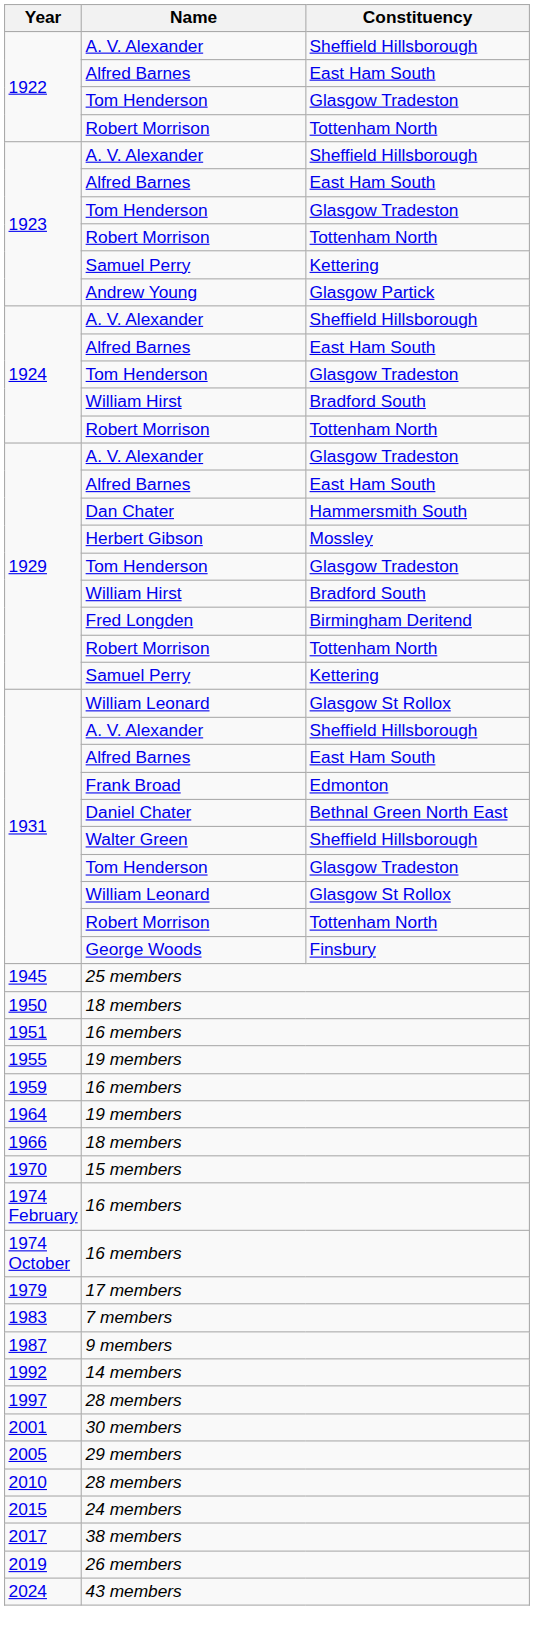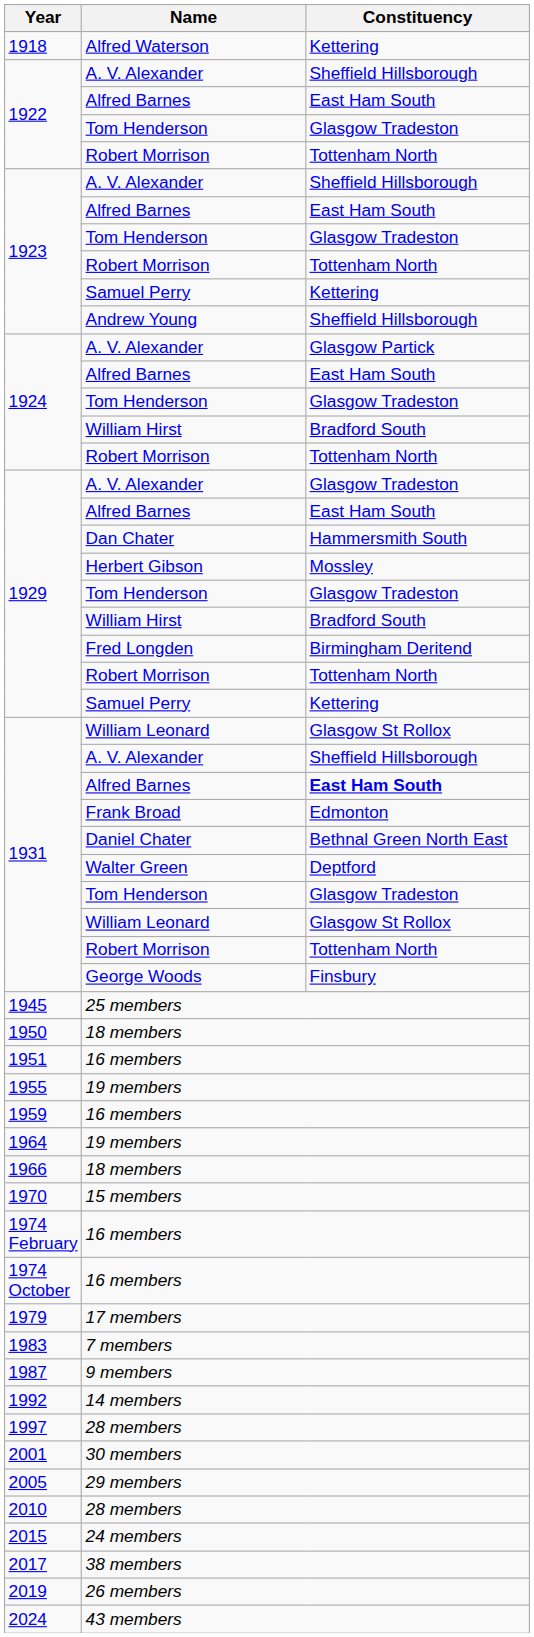 <table class="wikitable sortable" style="font-size:100%">
 <tr>
 <th width="36px">Year<br></th>
 <th width="200px">Name<br></th>
 <th width="200px">Constituency<br></th>
+</tr>
+<tr>
+<td><a href='#'>1918</a></td>
+<td><a href='#'>Alfred Waterson</a></td>
+<td><a href='#'>Kettering</a></td>
 </tr>
 <tr>
 <td rowspan = "4"><a href='#'>1922</a></td>
 <td><a href='#'>A. V. Alexander</a></td>
 <td><a href='#'>Sheffield Hillsborough</a></td>
 </tr>
 <tr>
 <td><a href='#'>Alfred Barnes</a></td>
 <td><a href='#'>East Ham South</a></td>
 </tr>
 <tr>
 <td><a href='#'>Tom Henderson</a></td>
 <td><a href='#'>Glasgow Tradeston</a></td>
 </tr>
 <tr>
 <td><a href='#'>Robert Morrison</a></td>
 <td><a href='#'>Tottenham North</a></td>
 </tr>
 <tr>
 <td rowspan = "6"><a href='#'>1923</a></td>
 <td><a href='#'>A. V. Alexander</a></td>
 <td><a href='#'>Sheffield Hillsborough</a></td>
 </tr>
 <tr>
 <td><a href='#'>Alfred Barnes</a></td>
 <td><a href='#'>East Ham South</a></td>
 </tr>
 <tr>
 <td><a href='#'>Tom Henderson</a></td>
 <td><a href='#'>Glasgow Tradeston</a></td>
 </tr>
 <tr>
 <td><a href='#'>Robert Morrison</a></td>
 <td><a href='#'>Tottenham North</a></td>
 </tr>
 <tr>
 <td><a href='#'>Samuel Perry</a></td>
 <td><a href='#'>Kettering</a></td>
 </tr>
 <tr>
 <td><a href='#'>Andrew Young</a></td>
-<td><a href='#'>Glasgow Partick</a></td>
+<td><a href='#'>Sheffield Hillsborough</a></td>
 </tr>
 <tr>
 <td rowspan = "5"><a href='#'>1924</a></td>
 <td><a href='#'>A. V. Alexander</a></td>
-<td><a href='#'>Sheffield Hillsborough</a></td>
+<td><a href='#'>Glasgow Partick</a></td>
 </tr>
 <tr>
 <td><a href='#'>Alfred Barnes</a></td>
 <td><a href='#'>East Ham South</a></td>
 </tr>
 <tr>
 <td><a href='#'>Tom Henderson</a></td>
 <td><a href='#'>Glasgow Tradeston</a></td>
 </tr>
 <tr>
 <td><a href='#'>William Hirst</a></td>
 <td><a href='#'>Bradford South</a></td>
 </tr>
 <tr>
 <td><a href='#'>Robert Morrison</a></td>
 <td><a href='#'>Tottenham North</a></td>
 </tr>
 <tr>
 <td rowspan = "9"><a href='#'>1929</a></td>
 <td><a href='#'>A. V. Alexander</a></td>
 <td><a href='#'>Glasgow Tradeston</a></td>
 </tr>
 <tr>
 <td><a href='#'>Alfred Barnes</a></td>
 <td><a href='#'>East Ham South</a></td>
 </tr>
 <tr>
 <td><a href='#'>Dan Chater</a></td>
 <td><a href='#'>Hammersmith South</a></td>
 </tr>
 <tr>
 <td><a href='#'>Herbert Gibson</a></td>
 <td><a href='#'>Mossley</a></td>
 </tr>
 <tr>
 <td><a href='#'>Tom Henderson</a></td>
 <td><a href='#'>Glasgow Tradeston</a></td>
 </tr>
 <tr>
 <td><a href='#'>William Hirst</a></td>
 <td><a href='#'>Bradford South</a></td>
 </tr>
 <tr>
 <td><a href='#'>Fred Longden</a></td>
 <td><a href='#'>Birmingham Deritend</a></td>
 </tr>
 <tr>
 <td><a href='#'>Robert Morrison</a></td>
 <td><a href='#'>Tottenham North</a></td>
 </tr>
 <tr>
 <td><a href='#'>Samuel Perry</a></td>
 <td><a href='#'>Kettering</a></td>
 </tr>
 <tr>
 <td rowspan = "10"><a href='#'>1931</a></td>
 <td><a href='#'>William Leonard</a></td>
 <td><a href='#'>Glasgow St Rollox</a></td>
 </tr>
 <tr>
 <td><a href='#'>A. V. Alexander</a></td>
 <td><a href='#'>Sheffield Hillsborough</a></td>
 </tr>
 <tr>
 <td><a href='#'>Alfred Barnes</a></td>
-<td><a href='#'>East Ham South</a></td>
+<td><strong><a href='#'>East Ham South</a></strong></td>
 </tr>
 <tr>
 <td><a href='#'>Frank Broad</a></td>
 <td><a href='#'>Edmonton</a></td>
 </tr>
 <tr>
 <td><a href='#'>Daniel Chater</a></td>
 <td><a href='#'>Bethnal Green North East</a></td>
 </tr>
 <tr>
 <td><a href='#'>Walter Green</a></td>
-<td><a href='#'>Sheffield Hillsborough</a></td>
+<td><a href='#'>Deptford</a></td>
 </tr>
 <tr>
 <td><a href='#'>Tom Henderson</a></td>
 <td><a href='#'>Glasgow Tradeston</a></td>
 </tr>
 <tr>
 <td><a href='#'>William Leonard</a></td>
 <td><a href='#'>Glasgow St Rollox</a></td>
 </tr>
 <tr>
 <td><a href='#'>Robert Morrison</a></td>
 <td><a href='#'>Tottenham North</a></td>
 </tr>
 <tr>
 <td><a href='#'>George Woods</a></td>
 <td><a href='#'>Finsbury</a></td>
 </tr>
 <tr>
 <td><a href='#'>1945</a></td>
 <td colspan = "2"><em>25 members</em></td>
 </tr>
 <tr>
 <td><a href='#'>1950</a></td>
 <td colspan = "2"><em>18 members</em></td>
 </tr>
 <tr>
 <td><a href='#'>1951</a></td>
 <td colspan = "2"><em>16 members</em></td>
 </tr>
 <tr>
 <td><a href='#'>1955</a></td>
 <td colspan = "2"><em>19 members</em></td>
 </tr>
 <tr>
 <td><a href='#'>1959</a></td>
 <td colspan = "2"><em>16 members</em></td>
 </tr>
 <tr>
 <td><a href='#'>1964</a></td>
 <td colspan = "2"><em>19 members</em></td>
 </tr>
 <tr>
 <td><a href='#'>1966</a></td>
 <td colspan = "2"><em>18 members</em></td>
 </tr>
 <tr>
 <td><a href='#'>1970</a></td>
 <td colspan = "2"><em>15 members</em></td>
 </tr>
 <tr>
 <td><a href='#'>1974 February</a></td>
 <td colspan = "2"><em>16 members</em></td>
 </tr>
 <tr>
 <td><a href='#'>1974 October</a></td>
 <td colspan = "2"><em>16 members</em></td>
 </tr>
 <tr>
 <td><a href='#'>1979</a></td>
 <td colspan = "2"><em>17 members</em></td>
 </tr>
 <tr>
 <td><a href='#'>1983</a></td>
 <td colspan = "2"><em>7 members</em></td>
 </tr>
 <tr>
 <td><a href='#'>1987</a></td>
 <td colspan = "2"><em>9 members</em></td>
 </tr>
 <tr>
 <td><a href='#'>1992</a></td>
 <td colspan = "2"><em>14 members</em></td>
 </tr>
 <tr>
 <td><a href='#'>1997</a></td>
 <td colspan = "2"><em>28 members</em></td>
 </tr>
 <tr>
 <td><a href='#'>2001</a></td>
 <td colspan = "2"><em>30 members</em></td>
 </tr>
 <tr>
 <td><a href='#'>2005</a></td>
 <td colspan = "2"><em>29 members</em></td>
 </tr>
 <tr>
 <td><a href='#'>2010</a></td>
 <td colspan = "2"><em>28 members</em></td>
 </tr>
 <tr>
 <td><a href='#'>2015</a></td>
 <td colspan = "2"><em>24 members</em></td>
 </tr>
 <tr>
 <td><a href='#'>2017</a></td>
 <td colspan = "2"><em>38 members</em></td>
 </tr>
 <tr>
 <td><a href='#'>2019</a></td>
 <td colspan = "2"><em>26 members</em></td>
 </tr>
 <tr>
 <td><a href='#'>2024</a></td>
 <td colspan = "2"><em>43 members</em></td>
 </tr>
 </table>
